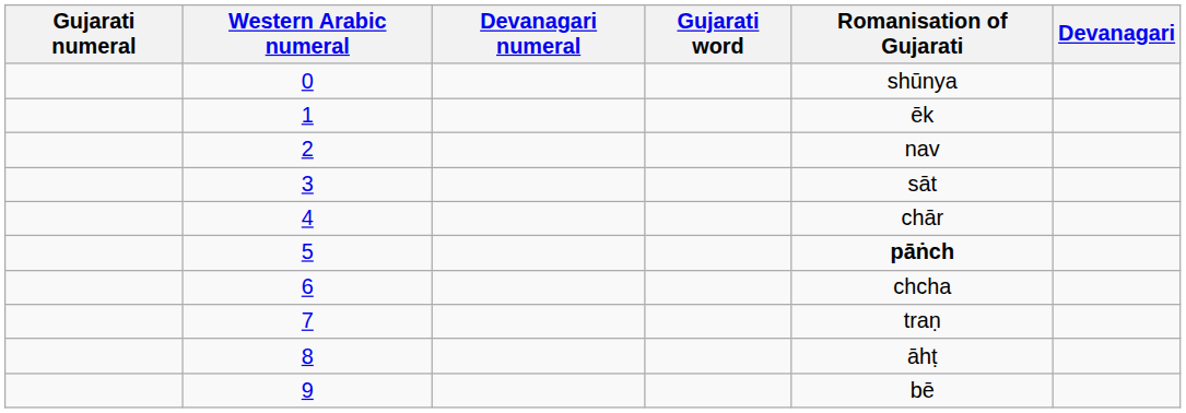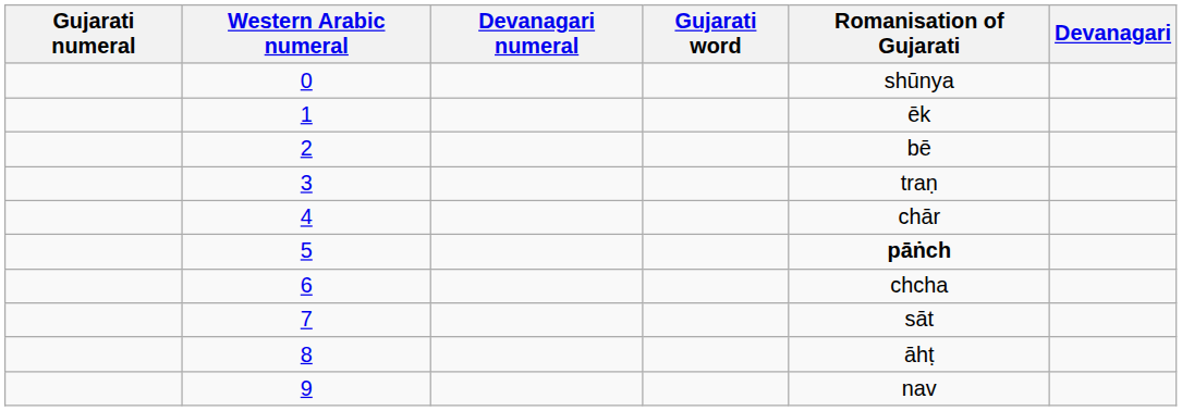 <table class="wikitable" style="text-align:center;">
 <tr>
 <th>Gujarati numeral</th>
 <th><a href='#'>Western Arabic numeral</a></th>
 <th><a href='#'>Devanagari numeral</a></th>
 <th><a href='#'>Gujarati</a> word</th>
 <th>Romanisation of Gujarati</th>
 <th><a href='#'>Devanagari</a></th>
 </tr>
 <tr>
 <td></td>
 <td><a href='#'>0</a></td>
 <td></td>
 <td></td>
 <td>shūnya</td>
 <td></td>
 </tr>
 <tr>
 <td></td>
 <td><a href='#'>1</a></td>
 <td></td>
 <td></td>
 <td>ēk</td>
 <td></td>
 </tr>
 <tr>
 <td></td>
 <td><a href='#'>2</a></td>
 <td></td>
 <td></td>
-<td>nav</td>
+<td>bē</td>
 <td></td>
 </tr>
 <tr>
 <td></td>
 <td><a href='#'>3</a></td>
 <td></td>
 <td></td>
-<td>sāt</td>
+<td>traṇ</td>
 <td></td>
 </tr>
 <tr>
 <td></td>
 <td><a href='#'>4</a></td>
 <td></td>
 <td></td>
 <td>chār</td>
 <td></td>
 </tr>
 <tr>
 <td></td>
 <td><a href='#'>5</a></td>
 <td></td>
 <td></td>
 <td><strong>pāṅch</strong></td>
 <td></td>
 </tr>
 <tr>
 <td></td>
 <td><a href='#'>6</a></td>
 <td></td>
 <td></td>
 <td>chcha</td>
 <td></td>
 </tr>
 <tr>
 <td></td>
 <td><a href='#'>7</a></td>
 <td></td>
 <td></td>
-<td>traṇ</td>
+<td>sāt</td>
 <td></td>
 </tr>
 <tr>
 <td></td>
 <td><a href='#'>8</a></td>
 <td></td>
 <td></td>
 <td>āhṭ</td>
 <td></td>
 </tr>
 <tr>
 <td></td>
 <td><a href='#'>9</a></td>
 <td></td>
 <td></td>
-<td>bē</td>
+<td>nav</td>
 <td></td>
 </tr>
 </table>
